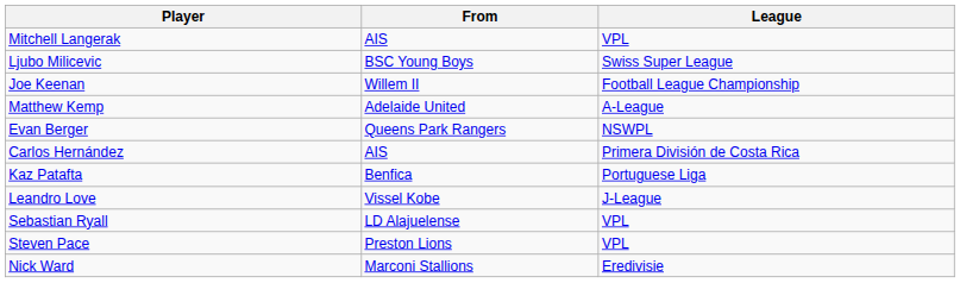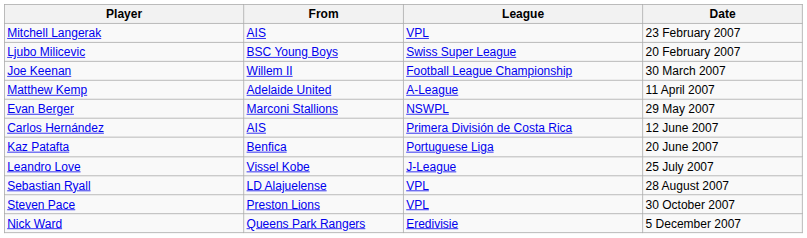 <table class="wikitable" style="text-align:center; font-size:95%;width:80%; text-align:left">
 <tr>
 <th width=30%>Player</th>
 <th width=20%>From</th>
 <th width=30%>League</th>
+<th width=20%>Date</th>
 </tr>
 <tr>
 <td> <a href='#'>Mitchell Langerak</a></td>
 <td><a href='#'>AIS</a></td>
 <td> <a href='#'>VPL</a></td>
+<td>23 February 2007</td>
 </tr>
 <tr>
 <td> <a href='#'>Ljubo Milicevic</a></td>
 <td><a href='#'>BSC Young Boys</a></td>
 <td> <a href='#'>Swiss Super League</a></td>
+<td>20 February 2007</td>
 </tr>
 <tr>
 <td> <a href='#'>Joe Keenan</a></td>
 <td><a href='#'>Willem II</a></td>
 <td> <a href='#'>Football League Championship</a></td>
+<td>30 March 2007</td>
 </tr>
 <tr>
 <td> <a href='#'>Matthew Kemp</a></td>
 <td><a href='#'>Adelaide United</a></td>
 <td> <a href='#'>A-League</a></td>
+<td>11 April 2007</td>
 </tr>
 <tr>
 <td> <a href='#'>Evan Berger</a></td>
-<td><a href='#'>Queens Park Rangers</a></td>
+<td><a href='#'>Marconi Stallions</a></td>
 <td> <a href='#'>NSWPL</a></td>
+<td>29 May 2007</td>
 </tr>
 <tr>
 <td> <a href='#'>Carlos Hernández</a></td>
 <td><a href='#'>AIS</a></td>
 <td> <a href='#'>Primera División de Costa Rica</a></td>
+<td>12 June 2007</td>
 </tr>
 <tr>
 <td> <a href='#'>Kaz Patafta</a></td>
 <td><a href='#'>Benfica</a></td>
 <td> <a href='#'>Portuguese Liga</a></td>
+<td>20 June 2007</td>
 </tr>
 <tr>
 <td> <a href='#'>Leandro Love</a></td>
 <td><a href='#'>Vissel Kobe</a></td>
 <td> <a href='#'>J-League</a></td>
+<td>25 July 2007</td>
 </tr>
 <tr>
 <td> <a href='#'>Sebastian Ryall</a></td>
 <td><a href='#'>LD Alajuelense</a></td>
 <td> <a href='#'>VPL</a></td>
+<td>28 August 2007</td>
 </tr>
 <tr>
 <td> <a href='#'>Steven Pace</a></td>
 <td><a href='#'>Preston Lions</a></td>
 <td> <a href='#'>VPL</a></td>
+<td>30 October 2007</td>
 </tr>
 <tr>
 <td> <a href='#'>Nick Ward</a></td>
-<td><a href='#'>Marconi Stallions</a></td>
+<td><a href='#'>Queens Park Rangers</a></td>
 <td> <a href='#'>Eredivisie</a></td>
+<td>5 December 2007</td>
 </tr>
 </table>
